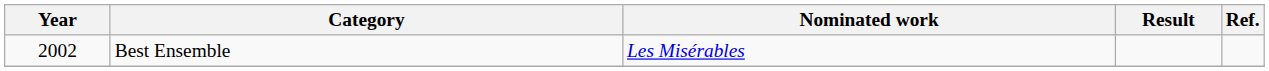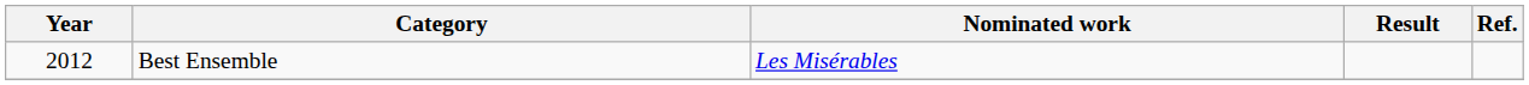 <table class=wikitable>
 <tr>
 <th scope="col" style="width:5em;">Year</th>
 <th scope="col" style="width:26em;">Category</th>
 <th scope="col" style="width:25em;">Nominated work</th>
 <th scope="col" style="width:5em;">Result</th>
 <th>Ref.</th>
 </tr>
 <tr>
-<td style="text-align:center;">2002</td>
+<td style="text-align:center;">2012</td>
 <td>Best Ensemble</td>
 <td><em><a href='#'>Les Misérables</a></em></td>
 <td></td>
 <td></td>
 </tr>
 <tr>
 </tr>
 </table>
